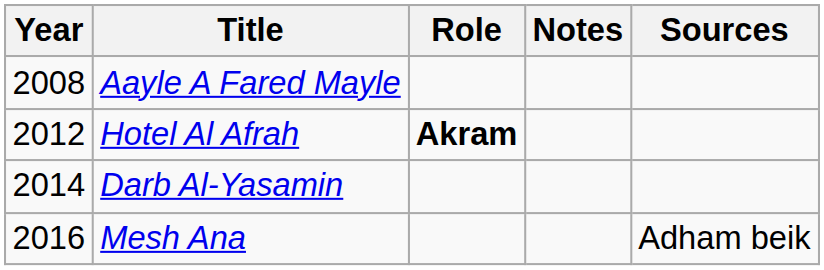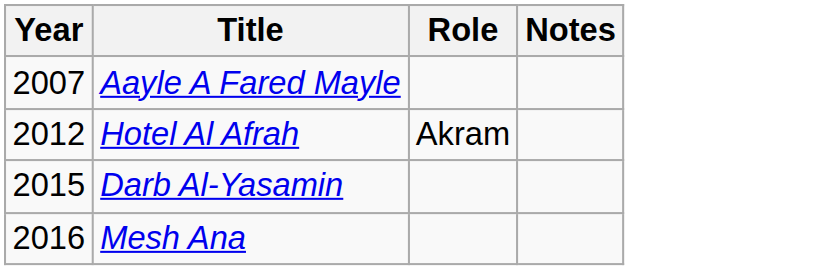 <table class="wikitable sortable">
 <tr>
 <th>Year</th>
 <th>Title</th>
 <th>Role</th>
 <th class = "unsortable">Notes</th>
-<th class = "unsortable">Sources</th>
 </tr>
 <tr>
-<td>2008</td>
+<td>2007</td>
 <td><em><a href='#'>Aayle A Fared Mayle</a></em></td>
-<td></td>
 <td></td>
 <td></td>
 </tr>
 <tr>
 <td>2012</td>
 <td><em><a href='#'>Hotel Al Afrah</a></em></td>
-<td><strong>Akram</strong></td>
-<td></td>
+<td>Akram</td>
 <td></td>
 </tr>
 <tr>
-<td>2014</td>
+<td>2015</td>
 <td><em><a href='#'>Darb Al-Yasamin</a></em></td>
-<td></td>
 <td></td>
 <td></td>
 </tr>
 <tr>
 <td>2016</td>
 <td><em><a href='#'>Mesh Ana</a></em></td>
 <td></td>
 <td></td>
-<td>Adham beik</td>
 </tr>
 </table>
